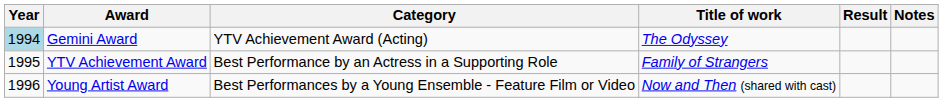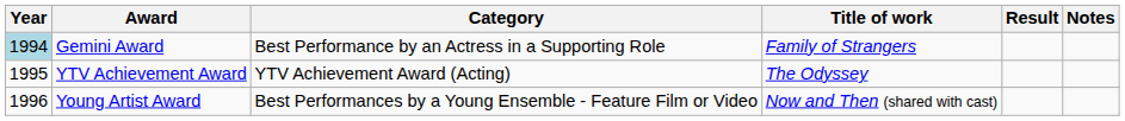 <table class="wikitable sortable">
 <tr>
 <th>Year</th>
 <th>Award</th>
 <th>Category</th>
 <th>Title of work</th>
 <th>Result</th>
 <th>Notes</th>
 </tr>
 <tr>
 <td style="background: lightblue;">1994</td>
 <td><a href='#'>Gemini Award</a></td>
-<td>YTV Achievement Award (Acting)</td>
-<td><a href='#'><em>The Odyssey</em></a></td>
+<td>Best Performance by an Actress in a Supporting Role</td>
+<td><em><a href='#'>Family of Strangers</a></em></td>
 <td></td>
 <td></td>
 </tr>
 <tr>
 <td>1995</td>
 <td><a href='#'>YTV Achievement Award</a></td>
-<td>Best Performance by an Actress in a Supporting Role</td>
-<td><em><a href='#'>Family of Strangers</a></em></td>
+<td>YTV Achievement Award (Acting)</td>
+<td><a href='#'><em>The Odyssey</em></a></td>
 <td></td>
 <td></td>
 </tr>
 <tr>
 <td>1996</td>
 <td><a href='#'>Young Artist Award</a></td>
 <td>Best Performances by a Young Ensemble - Feature Film or Video</td>
 <td><em><a href='#'>Now and Then</a></em> <small>(shared with cast)</small></td>
 <td></td>
 <td></td>
 </tr>
 </table>
